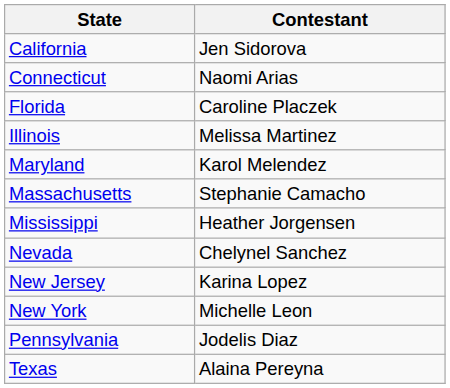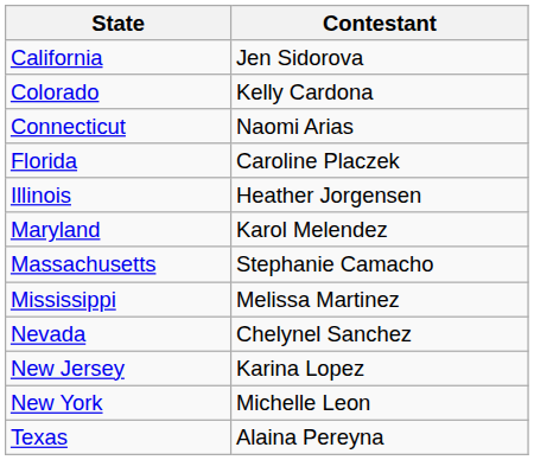 <table class="wikitable sortable" style="font-size: 95%;">
 <tr>
 <th width=150>State</th>
 <th width=200>Contestant</th>
 </tr>
 <tr>
 <td><a href='#'>California</a></td>
 <td>Jen Sidorova</td>
+</tr>
+<tr>
+<td><a href='#'>Colorado</a></td>
+<td>Kelly Cardona</td>
 </tr>
 <tr>
 <td><a href='#'>Connecticut</a></td>
 <td>Naomi Arias</td>
 </tr>
 <tr>
 <td><a href='#'>Florida</a></td>
 <td>Caroline Placzek</td>
 </tr>
 <tr>
 <td><a href='#'>Illinois</a></td>
-<td>Melissa Martinez</td>
+<td>Heather Jorgensen</td>
 </tr>
 <tr>
 <td><a href='#'>Maryland</a></td>
 <td>Karol Melendez</td>
 </tr>
 <tr>
 <td><a href='#'>Massachusetts</a></td>
 <td>Stephanie Camacho</td>
 </tr>
 <tr>
 <td><a href='#'>Mississippi</a></td>
-<td>Heather Jorgensen</td>
+<td>Melissa Martinez</td>
 </tr>
 <tr>
 <td><a href='#'>Nevada</a></td>
 <td>Chelynel Sanchez</td>
 </tr>
 <tr>
 <td><a href='#'>New Jersey</a></td>
 <td>Karina Lopez</td>
 </tr>
 <tr>
 <td><a href='#'>New York</a></td>
 <td>Michelle Leon</td>
 </tr>
 <tr>
-<td><a href='#'>Pennsylvania</a></td>
-<td>Jodelis Diaz</td>
-</tr>
-<tr>
 <td><a href='#'>Texas</a></td>
 <td>Alaina Pereyna</td>
 </tr>
 </table>
